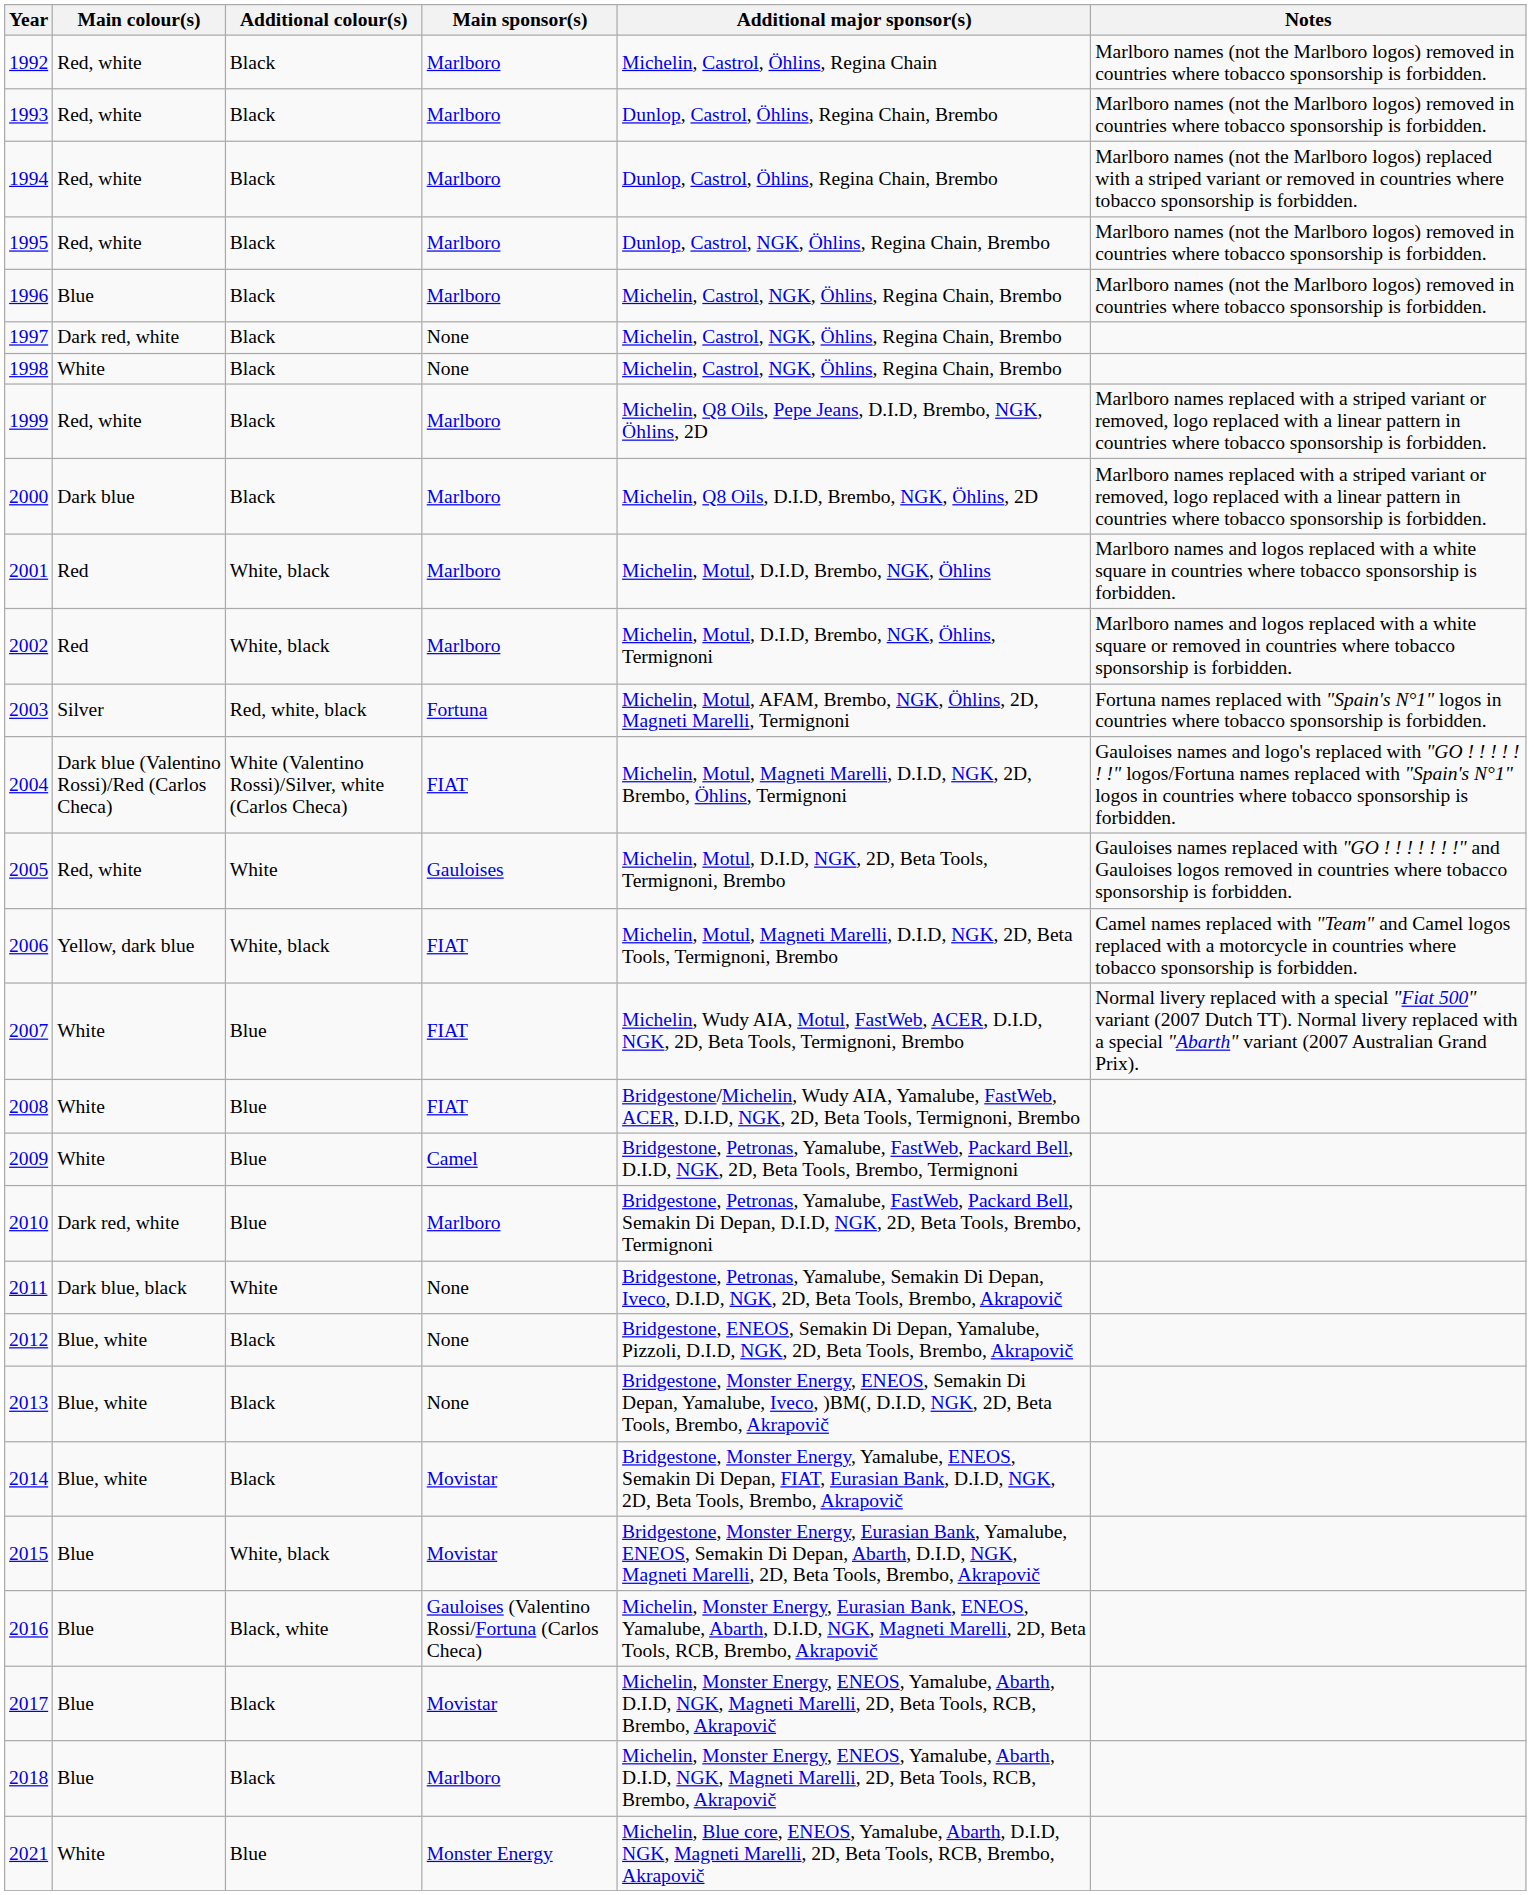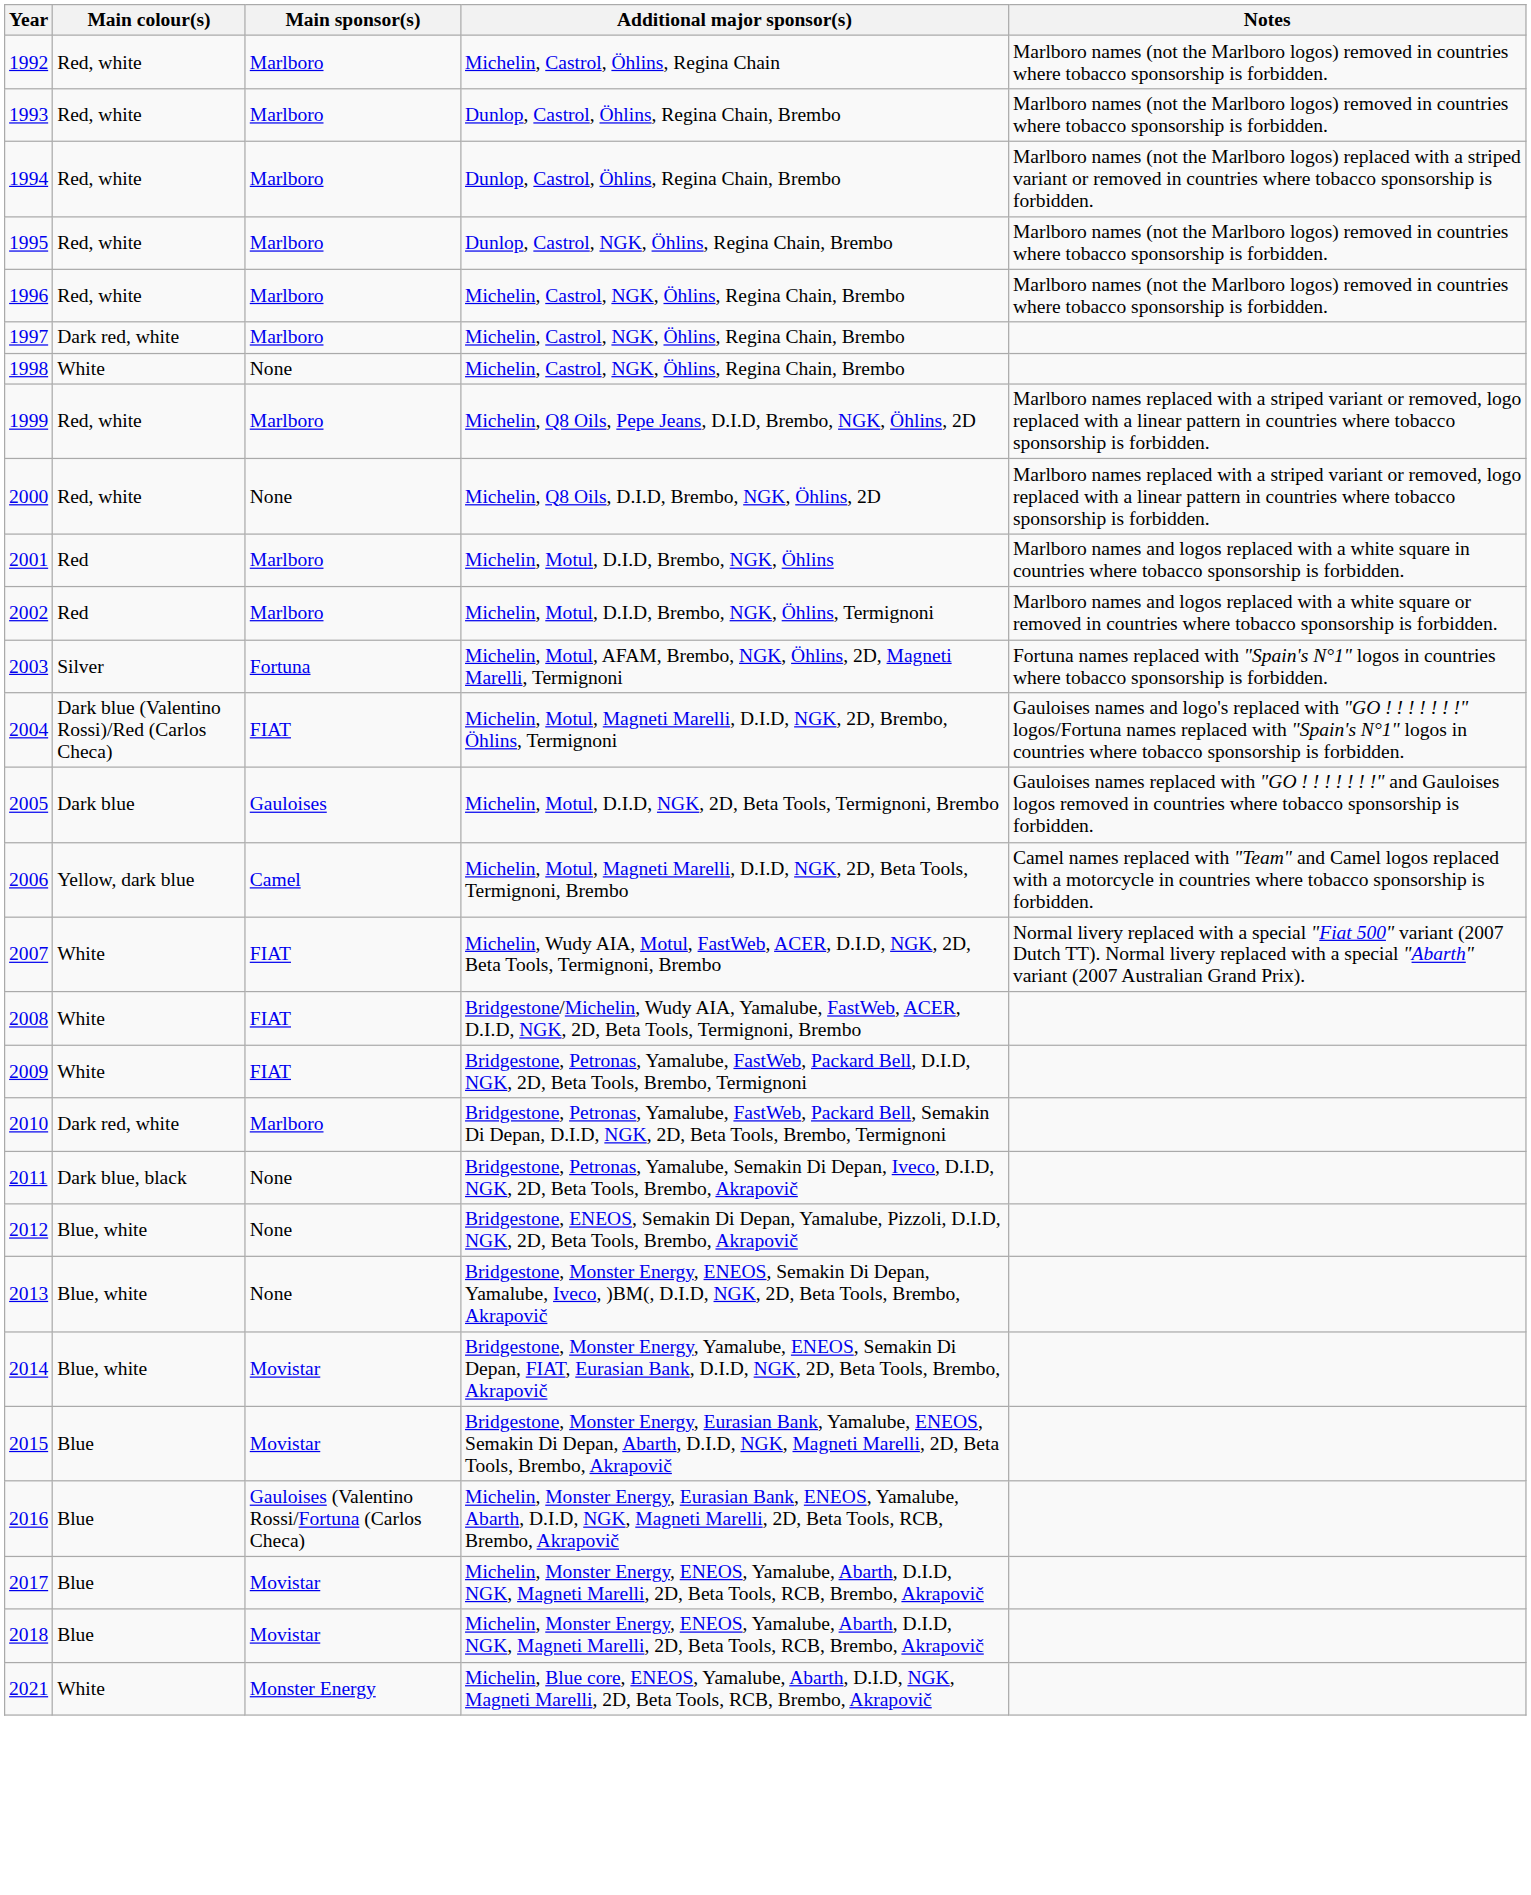 <table class="wikitable">
 <tr>
 <th>Year</th>
 <th>Main colour(s)</th>
-<th>Additional colour(s)</th>
 <th>Main sponsor(s)</th>
 <th>Additional major sponsor(s)</th>
 <th>Notes</th>
 </tr>
 <tr>
 <td><a href='#'>1992</a></td>
 <td>Red, white</td>
-<td>Black</td>
 <td><a href='#'>Marlboro</a></td>
 <td><a href='#'>Michelin</a>, <a href='#'>Castrol</a>, <a href='#'>Öhlins</a>, Regina Chain</td>
 <td>Marlboro names (not the Marlboro logos) removed in countries where tobacco sponsorship is forbidden.</td>
 </tr>
 <tr>
 <td><a href='#'>1993</a></td>
 <td>Red, white</td>
-<td>Black</td>
 <td><a href='#'>Marlboro</a></td>
 <td><a href='#'>Dunlop</a>, <a href='#'>Castrol</a>, <a href='#'>Öhlins</a>, Regina Chain, Brembo</td>
 <td>Marlboro names (not the Marlboro logos) removed in countries where tobacco sponsorship is forbidden.</td>
 </tr>
 <tr>
 <td><a href='#'>1994</a></td>
 <td>Red, white</td>
-<td>Black</td>
 <td><a href='#'>Marlboro</a></td>
 <td><a href='#'>Dunlop</a>, <a href='#'>Castrol</a>, <a href='#'>Öhlins</a>, Regina Chain, Brembo</td>
 <td>Marlboro names (not the Marlboro logos) replaced with a striped variant or removed in countries where tobacco sponsorship is forbidden.</td>
 </tr>
 <tr>
 <td><a href='#'>1995</a></td>
 <td>Red, white</td>
-<td>Black</td>
 <td><a href='#'>Marlboro</a></td>
 <td><a href='#'>Dunlop</a>, <a href='#'>Castrol</a>, <a href='#'>NGK</a>, <a href='#'>Öhlins</a>, Regina Chain, Brembo</td>
 <td>Marlboro names (not the Marlboro logos) removed in countries where tobacco sponsorship is forbidden.</td>
 </tr>
 <tr>
 <td><a href='#'>1996</a></td>
-<td>Blue</td>
-<td>Black</td>
+<td>Red, white</td>
 <td><a href='#'>Marlboro</a></td>
 <td><a href='#'>Michelin</a>, <a href='#'>Castrol</a>, <a href='#'>NGK</a>, <a href='#'>Öhlins</a>, Regina Chain, Brembo</td>
 <td>Marlboro names (not the Marlboro logos) removed in countries where tobacco sponsorship is forbidden.</td>
 </tr>
 <tr>
 <td><a href='#'>1997</a></td>
 <td>Dark red, white</td>
-<td>Black</td>
-<td>None</td>
+<td><a href='#'>Marlboro</a></td>
 <td><a href='#'>Michelin</a>, <a href='#'>Castrol</a>, <a href='#'>NGK</a>, <a href='#'>Öhlins</a>, Regina Chain, Brembo</td>
 <td></td>
 </tr>
 <tr>
 <td><a href='#'>1998</a></td>
 <td>White</td>
-<td>Black</td>
 <td>None</td>
 <td><a href='#'>Michelin</a>, <a href='#'>Castrol</a>, <a href='#'>NGK</a>, <a href='#'>Öhlins</a>, Regina Chain, Brembo</td>
 <td></td>
 </tr>
 <tr>
 <td><a href='#'>1999</a></td>
 <td>Red, white</td>
-<td>Black</td>
 <td><a href='#'>Marlboro</a></td>
 <td><a href='#'>Michelin</a>, <a href='#'>Q8 Oils</a>, <a href='#'>Pepe Jeans</a>, D.I.D, Brembo, <a href='#'>NGK</a>, <a href='#'>Öhlins</a>, 2D</td>
 <td>Marlboro names replaced with a striped variant or removed, logo replaced with a linear pattern in countries where tobacco sponsorship is forbidden.</td>
 </tr>
 <tr>
 <td><a href='#'>2000</a></td>
-<td>Dark blue</td>
-<td>Black</td>
-<td><a href='#'>Marlboro</a></td>
+<td>Red, white</td>
+<td>None</td>
 <td><a href='#'>Michelin</a>, <a href='#'>Q8 Oils</a>, D.I.D, Brembo, <a href='#'>NGK</a>, <a href='#'>Öhlins</a>, 2D</td>
 <td>Marlboro names replaced with a striped variant or removed, logo replaced with a linear pattern in countries where tobacco sponsorship is forbidden.</td>
 </tr>
 <tr>
 <td><a href='#'>2001</a></td>
 <td>Red</td>
-<td>White, black</td>
 <td><a href='#'>Marlboro</a></td>
 <td><a href='#'>Michelin</a>, <a href='#'>Motul</a>, D.I.D, Brembo, <a href='#'>NGK</a>, <a href='#'>Öhlins</a></td>
 <td>Marlboro names and logos replaced with a white square in countries where tobacco sponsorship is forbidden.</td>
 </tr>
 <tr>
 <td><a href='#'>2002</a></td>
 <td>Red</td>
-<td>White, black</td>
 <td><a href='#'>Marlboro</a></td>
 <td><a href='#'>Michelin</a>, <a href='#'>Motul</a>, D.I.D, Brembo, <a href='#'>NGK</a>, <a href='#'>Öhlins</a>, Termignoni</td>
 <td>Marlboro names and logos replaced with a white square or removed in countries where tobacco sponsorship is forbidden.</td>
 </tr>
 <tr>
 <td><a href='#'>2003</a></td>
 <td>Silver</td>
-<td>Red, white, black</td>
 <td><a href='#'>Fortuna</a></td>
 <td><a href='#'>Michelin</a>, <a href='#'>Motul</a>, AFAM, Brembo, <a href='#'>NGK</a>, <a href='#'>Öhlins</a>, 2D, <a href='#'>Magneti Marelli</a>, Termignoni</td>
 <td>Fortuna names replaced with <em>"Spain's N°1"</em> logos in countries where tobacco sponsorship is forbidden.</td>
 </tr>
 <tr>
 <td><a href='#'>2004</a></td>
 <td>Dark blue (Valentino Rossi)/Red (Carlos Checa)</td>
-<td>White (Valentino Rossi)/Silver, white (Carlos Checa)</td>
 <td><a href='#'>FIAT</a></td>
 <td><a href='#'>Michelin</a>, <a href='#'>Motul</a>, <a href='#'>Magneti Marelli</a>, D.I.D, <a href='#'>NGK</a>, 2D, Brembo, <a href='#'>Öhlins</a>, Termignoni</td>
 <td>Gauloises names and logo's replaced with <em>"GO ! ! ! ! ! ! !"</em> logos/Fortuna names replaced with <em>"Spain's N°1"</em> logos in countries where tobacco sponsorship is forbidden.</td>
 </tr>
 <tr>
 <td><a href='#'>2005</a></td>
-<td>Red, white</td>
-<td>White</td>
+<td>Dark blue</td>
 <td><a href='#'>Gauloises</a></td>
 <td><a href='#'>Michelin</a>, <a href='#'>Motul</a>, D.I.D, <a href='#'>NGK</a>, 2D, Beta Tools, Termignoni, Brembo</td>
 <td>Gauloises names replaced with <em>"GO ! ! ! ! ! ! !"</em> and Gauloises logos removed in countries where tobacco sponsorship is forbidden.</td>
 </tr>
 <tr>
 <td><a href='#'>2006</a></td>
 <td>Yellow, dark blue</td>
-<td>White, black</td>
-<td><a href='#'>FIAT</a></td>
+<td><a href='#'>Camel</a></td>
 <td><a href='#'>Michelin</a>, <a href='#'>Motul</a>, <a href='#'>Magneti Marelli</a>, D.I.D, <a href='#'>NGK</a>, 2D, Beta Tools, Termignoni, Brembo</td>
 <td>Camel names replaced with <em>"Team"</em> and Camel logos replaced with a motorcycle in countries where tobacco sponsorship is forbidden.</td>
 </tr>
 <tr>
 <td><a href='#'>2007</a></td>
 <td>White</td>
-<td>Blue</td>
 <td><a href='#'>FIAT</a></td>
 <td><a href='#'>Michelin</a>, Wudy AIA, <a href='#'>Motul</a>, <a href='#'>FastWeb</a>, <a href='#'>ACER</a>, D.I.D, <a href='#'>NGK</a>, 2D, Beta Tools, Termignoni, Brembo</td>
 <td>Normal livery replaced with a special <em>"<a href='#'>Fiat 500</a>"</em> variant (2007 Dutch TT). Normal livery replaced with a special <em>"<a href='#'>Abarth</a>"</em> variant (2007 Australian Grand Prix).</td>
 </tr>
 <tr>
 <td><a href='#'>2008</a></td>
 <td>White</td>
-<td>Blue</td>
 <td><a href='#'>FIAT</a></td>
 <td><a href='#'>Bridgestone</a>/<a href='#'>Michelin</a>, Wudy AIA, Yamalube, <a href='#'>FastWeb</a>, <a href='#'>ACER</a>, D.I.D, <a href='#'>NGK</a>, 2D, Beta Tools, Termignoni, Brembo</td>
 <td></td>
 </tr>
 <tr>
 <td><a href='#'>2009</a></td>
 <td>White</td>
-<td>Blue</td>
-<td><a href='#'>Camel</a></td>
+<td><a href='#'>FIAT</a></td>
 <td><a href='#'>Bridgestone</a>, <a href='#'>Petronas</a>, Yamalube, <a href='#'>FastWeb</a>, <a href='#'>Packard Bell</a>, D.I.D, <a href='#'>NGK</a>, 2D, Beta Tools, Brembo, Termignoni</td>
 <td></td>
 </tr>
 <tr>
 <td><a href='#'>2010</a></td>
 <td>Dark red, white</td>
-<td>Blue</td>
 <td><a href='#'>Marlboro</a></td>
 <td><a href='#'>Bridgestone</a>, <a href='#'>Petronas</a>, Yamalube, <a href='#'>FastWeb</a>, <a href='#'>Packard Bell</a>, Semakin Di Depan, D.I.D, <a href='#'>NGK</a>, 2D, Beta Tools, Brembo, Termignoni</td>
 <td></td>
 </tr>
 <tr>
 <td><a href='#'>2011</a></td>
 <td>Dark blue, black</td>
-<td>White</td>
 <td>None</td>
 <td><a href='#'>Bridgestone</a>, <a href='#'>Petronas</a>, Yamalube, Semakin Di Depan, <a href='#'>Iveco</a>, D.I.D, <a href='#'>NGK</a>, 2D, Beta Tools, Brembo, <a href='#'>Akrapovič</a></td>
 <td></td>
 </tr>
 <tr>
 <td><a href='#'>2012</a></td>
 <td>Blue, white</td>
-<td>Black</td>
 <td>None</td>
 <td><a href='#'>Bridgestone</a>, <a href='#'>ENEOS</a>, Semakin Di Depan, Yamalube, Pizzoli, D.I.D, <a href='#'>NGK</a>, 2D, Beta Tools, Brembo, <a href='#'>Akrapovič</a></td>
 <td></td>
 </tr>
 <tr>
 <td><a href='#'>2013</a></td>
 <td>Blue, white</td>
-<td>Black</td>
 <td>None</td>
 <td><a href='#'>Bridgestone</a>, <a href='#'>Monster Energy</a>, <a href='#'>ENEOS</a>, Semakin Di Depan, Yamalube, <a href='#'>Iveco</a>, )BM(, D.I.D, <a href='#'>NGK</a>, 2D, Beta Tools, Brembo, <a href='#'>Akrapovič</a></td>
 <td></td>
 </tr>
 <tr>
 <td><a href='#'>2014</a></td>
 <td>Blue, white</td>
-<td>Black</td>
 <td><a href='#'>Movistar</a></td>
 <td><a href='#'>Bridgestone</a>, <a href='#'>Monster Energy</a>, Yamalube, <a href='#'>ENEOS</a>, Semakin Di Depan, <a href='#'>FIAT</a>, <a href='#'>Eurasian Bank</a>, D.I.D, <a href='#'>NGK</a>, 2D, Beta Tools, Brembo, <a href='#'>Akrapovič</a></td>
 <td></td>
 </tr>
 <tr>
 <td><a href='#'>2015</a></td>
 <td>Blue</td>
-<td>White, black</td>
 <td><a href='#'>Movistar</a></td>
 <td><a href='#'>Bridgestone</a>, <a href='#'>Monster Energy</a>, <a href='#'>Eurasian Bank</a>, Yamalube, <a href='#'>ENEOS</a>, Semakin Di Depan, <a href='#'>Abarth</a>, D.I.D, <a href='#'>NGK</a>, <a href='#'>Magneti Marelli</a>, 2D, Beta Tools, Brembo, <a href='#'>Akrapovič</a></td>
 <td></td>
 </tr>
 <tr>
 <td><a href='#'>2016</a></td>
 <td>Blue</td>
-<td>Black, white</td>
 <td><a href='#'>Gauloises</a> (Valentino Rossi/<a href='#'>Fortuna</a> (Carlos Checa)</td>
 <td><a href='#'>Michelin</a>, <a href='#'>Monster Energy</a>, <a href='#'>Eurasian Bank</a>, <a href='#'>ENEOS</a>, Yamalube, <a href='#'>Abarth</a>, D.I.D, <a href='#'>NGK</a>, <a href='#'>Magneti Marelli</a>, 2D, Beta Tools, RCB, Brembo, <a href='#'>Akrapovič</a></td>
 <td></td>
 </tr>
 <tr>
 <td><a href='#'>2017</a></td>
 <td>Blue</td>
-<td>Black</td>
 <td><a href='#'>Movistar</a></td>
 <td><a href='#'>Michelin</a>, <a href='#'>Monster Energy</a>, <a href='#'>ENEOS</a>, Yamalube, <a href='#'>Abarth</a>, D.I.D, <a href='#'>NGK</a>, <a href='#'>Magneti Marelli</a>, 2D, Beta Tools, RCB, Brembo, <a href='#'>Akrapovič</a></td>
 <td></td>
 </tr>
 <tr>
 <td><a href='#'>2018</a></td>
 <td>Blue</td>
-<td>Black</td>
-<td><a href='#'>Marlboro</a></td>
+<td><a href='#'>Movistar</a></td>
 <td><a href='#'>Michelin</a>, <a href='#'>Monster Energy</a>, <a href='#'>ENEOS</a>, Yamalube, <a href='#'>Abarth</a>, D.I.D, <a href='#'>NGK</a>, <a href='#'>Magneti Marelli</a>, 2D, Beta Tools, RCB, Brembo, <a href='#'>Akrapovič</a></td>
 <td></td>
 </tr>
 <tr>
 <td><a href='#'>2021</a></td>
 <td>White</td>
-<td>Blue</td>
 <td><a href='#'>Monster Energy</a></td>
 <td><a href='#'>Michelin</a>, <a href='#'>Blue core</a>, <a href='#'>ENEOS</a>, Yamalube, <a href='#'>Abarth</a>, D.I.D, <a href='#'>NGK</a>, <a href='#'>Magneti Marelli</a>, 2D, Beta Tools, RCB, Brembo, <a href='#'>Akrapovič</a></td>
 <td></td>
 </tr>
 </table>
